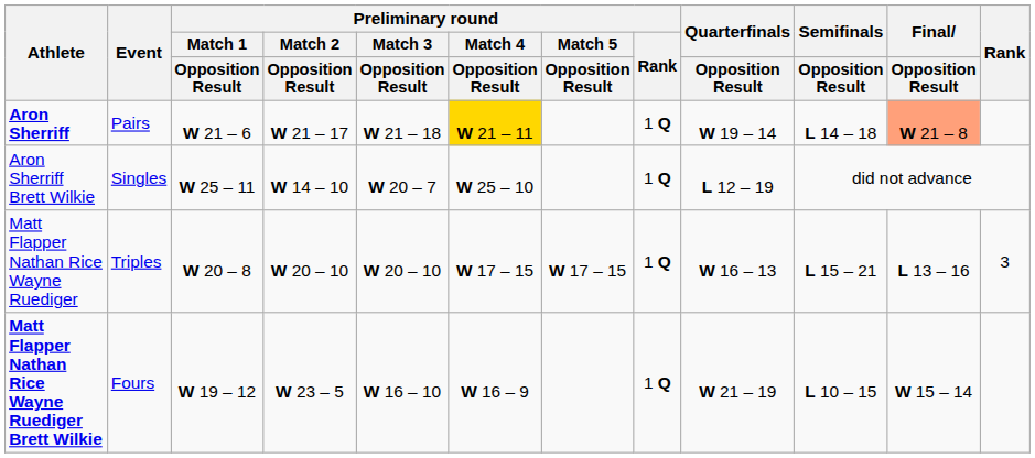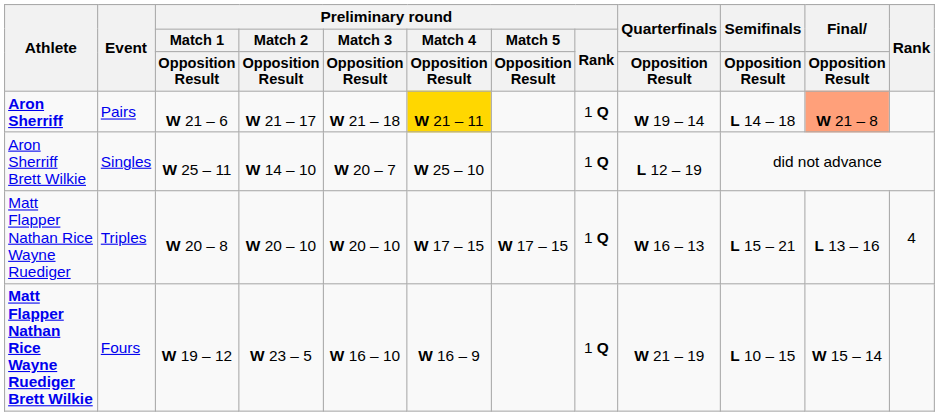 <table class="wikitable" style="font-size:90%;">
 <tr>
 <th rowspan=3>Athlete</th>
 <th rowspan=3>Event</th>
 <th colspan=6>Preliminary round</th>
 <th rowspan=2>Quarterfinals</th>
 <th rowspan=2>Semifinals</th>
 <th rowspan=2>Final/</th>
 <th rowspan=3>Rank</th>
 </tr>
 <tr style="font-size:95%">
 <th>Match 1</th>
 <th>Match 2</th>
 <th>Match 3</th>
 <th>Match 4</th>
 <th>Match 5</th>
 <th rowspan=2>Rank</th>
 </tr>
 <tr style="font-size:95%">
 <th>Opposition<br>Result</th>
 <th>Opposition<br>Result</th>
 <th>Opposition<br>Result</th>
 <th>Opposition<br>Result</th>
 <th>Opposition<br>Result</th>
 <th>Opposition<br>Result</th>
 <th>Opposition<br>Result</th>
 <th>Opposition<br>Result</th>
 </tr>
 <tr align=center>
 <td align=left><strong><a href='#'>Aron Sherriff</a></strong></td>
 <td align=left><a href='#'>Pairs</a></td>
 <td><br><strong>W</strong> 21 – 6</td>
 <td><br><strong>W</strong> 21 – 17</td>
 <td><br><strong>W</strong> 21 – 18</td>
 <td style="background: gold;"><br><strong>W</strong> 21 – 11</td>
 <td></td>
 <td>1 <strong>Q</strong></td>
 <td><br><strong>W</strong> 19 – 14</td>
 <td><br><strong>L</strong> 14 – 18</td>
 <td style="background: lightsalmon;"><br><strong>W</strong> 21 – 8</td>
 <td></td>
 </tr>
 <tr align=center>
 <td align=left><a href='#'>Aron Sherriff</a><br><a href='#'>Brett Wilkie</a></td>
 <td align=left><a href='#'>Singles</a></td>
 <td><br><strong>W</strong> 25 – 11</td>
 <td><br><strong>W</strong> 14 – 10</td>
 <td><br><strong>W</strong> 20 – 7</td>
 <td><br><strong>W</strong> 25 – 10</td>
 <td></td>
 <td>1 <strong>Q</strong></td>
 <td><br><strong>L</strong> 12 – 19</td>
 <td colspan=3>did not advance</td>
 </tr>
 <tr align=center>
 <td align=left><a href='#'>Matt Flapper</a><br><a href='#'>Nathan Rice</a><br><a href='#'>Wayne Ruediger</a></td>
 <td align=left><a href='#'>Triples</a></td>
 <td><br><strong>W</strong> 20 – 8</td>
 <td><br><strong>W</strong> 20 – 10</td>
 <td><br><strong>W</strong> 20 – 10</td>
 <td><br><strong>W</strong> 17 – 15</td>
 <td><br><strong>W</strong> 17 – 15</td>
 <td>1 <strong>Q</strong></td>
 <td><br><strong>W</strong> 16 – 13</td>
 <td><br><strong>L</strong> 15 – 21</td>
 <td><br><strong>L</strong> 13 – 16</td>
-<td>3</td>
+<td>4</td>
 </tr>
 <tr align=center>
 <td align=left><strong><a href='#'>Matt Flapper</a><br><a href='#'>Nathan Rice</a><br><a href='#'>Wayne Ruediger</a><br><a href='#'>Brett Wilkie</a></strong></td>
 <td align=left><a href='#'>Fours</a></td>
 <td><br><strong>W</strong> 19 – 12</td>
 <td><br><strong>W</strong> 23 – 5</td>
 <td><br><strong>W</strong> 16 – 10</td>
 <td><br><strong>W</strong> 16 – 9</td>
 <td></td>
 <td>1 <strong>Q</strong></td>
 <td><br><strong>W</strong> 21 – 19</td>
 <td><br><strong>L</strong> 10 – 15</td>
 <td><br><strong>W</strong> 15 – 14</td>
 <td></td>
 </tr>
 </table>
